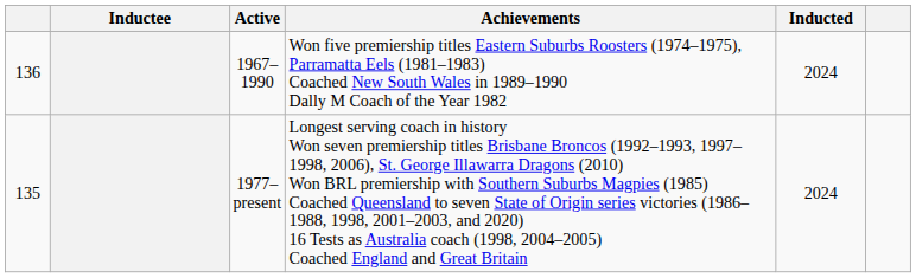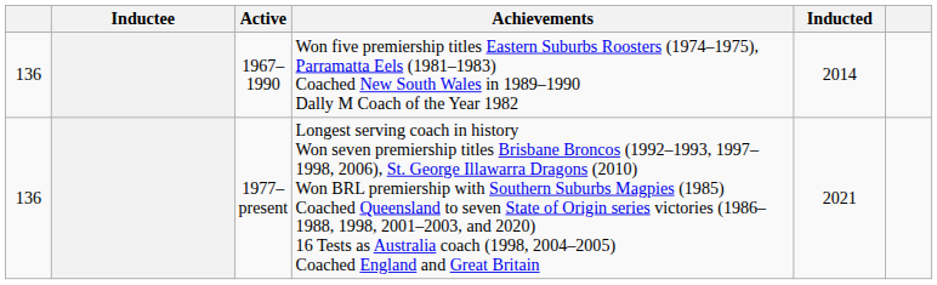 <table class="wikitable sortable" style="text-align:center">
 <tr>
 <th width="5%"></th>
 <th width="20%">Inductee</th>
 <th width="5%">Active</th>
 <th class="unsortable" style="width:55%;">Achievements</th>
 <th width="10%">Inducted</th>
 <th width="5%"></th>
 </tr>
 <tr>
 <td>136</td>
 <th></th>
 <td>1967–1990</td>
 <td align="left">Won five premiership titles <a href='#'>Eastern Suburbs Roosters</a> (1974–1975), <a href='#'>Parramatta Eels</a> (1981–1983)<br>Coached <a href='#'>New South Wales</a> in 1989–1990<br>Dally M Coach of the Year 1982</td>
-<td>2024</td>
+<td>2014</td>
 <td></td>
 </tr>
 <tr>
-<td>135</td>
+<td>136</td>
 <th></th>
 <td>1977–present</td>
 <td align="left">Longest serving coach in history<br>Won seven premiership titles <a href='#'>Brisbane Broncos</a> (1992–1993, 1997–1998, 2006), <a href='#'>St. George Illawarra Dragons</a> (2010)<br>Won BRL premiership with <a href='#'>Southern Suburbs Magpies</a> (1985)<br>Coached <a href='#'>Queensland</a> to seven <a href='#'>State of Origin series</a> victories (1986–1988, 1998, 2001–2003, and 2020)<br>16 Tests as <a href='#'>Australia</a> coach (1998, 2004–2005)<br>Coached <a href='#'>England</a> and <a href='#'>Great Britain</a></td>
-<td>2024</td>
+<td>2021</td>
 <td></td>
 </tr>
 </table>
